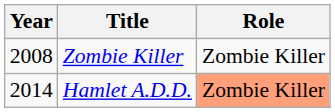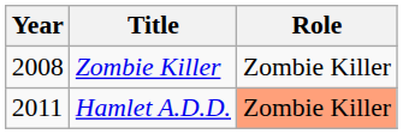 <table class="wikitable sortable">
 <tr>
 <th>Year</th>
 <th>Title</th>
 <th>Role</th>
 </tr>
 <tr>
 <td>2008</td>
 <td><em><a href='#'>Zombie Killer</a></em></td>
 <td>Zombie Killer</td>
 </tr>
 <tr>
-<td>2014</td>
+<td>2011</td>
 <td><em><a href='#'>Hamlet A.D.D.</a></em></td>
 <td style="background: lightsalmon;">Zombie Killer</td>
 </tr>
 </table>
